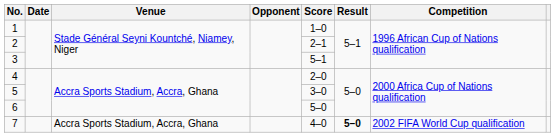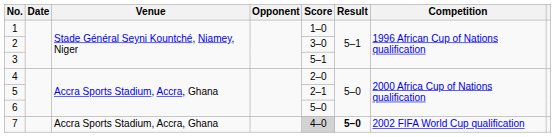 <table class="wikitable sortable">
 <tr>
 <th scope="col">No.</th>
 <th scope="col">Date</th>
 <th scope="col">Venue</th>
 <th scope="col">Opponent</th>
 <th scope="col">Score</th>
 <th scope="col">Result</th>
 <th scope="col">Competition</th>
 <th scope="col" class="unsortable"></th>
 </tr>
 <tr>
 <td style="text-align:center">1</td>
 <td rowspan="3"></td>
 <td rowspan="3"><a href='#'>Stade Général Seyni Kountché</a>, <a href='#'>Niamey</a>, Niger</td>
 <td rowspan="3"></td>
 <td style="text-align:center">1–0</td>
 <td rowspan="3" style="text-align:center">5–1</td>
 <td rowspan="3"><a href='#'>1996 African Cup of Nations qualification</a></td>
 <td rowspan="3"></td>
 </tr>
 <tr>
 <td style="text-align:center">2</td>
-<td style="text-align:center">2–1</td>
+<td style="text-align:center">3–0</td>
 </tr>
 <tr>
 <td style="text-align:center">3</td>
 <td style="text-align:center">5–1</td>
 </tr>
 <tr>
 <td style="text-align:center">4</td>
 <td rowspan="3"></td>
 <td rowspan="3"><a href='#'>Accra Sports Stadium</a>, <a href='#'>Accra</a>, Ghana</td>
 <td rowspan="3"></td>
 <td style="text-align:center">2–0</td>
 <td rowspan="3" style="text-align:center">5–0</td>
 <td rowspan="3"><a href='#'>2000 Africa Cup of Nations qualification</a></td>
 <td rowspan="3"></td>
 </tr>
 <tr>
 <td style="text-align:center">5</td>
-<td style="text-align:center">3–0</td>
+<td style="text-align:center">2–1</td>
 </tr>
 <tr>
 <td style="text-align:center">6</td>
 <td style="text-align:center">5–0</td>
 </tr>
 <tr>
 <td style="text-align:center">7</td>
 <td></td>
 <td>Accra Sports Stadium, Accra, Ghana</td>
 <td></td>
-<td style="text-align:center">4–0</td>
+<td style="background: lightgrey; text-align:center">4–0</td>
 <td style="text-align:center"><strong>5–0</strong></td>
 <td><a href='#'>2002 FIFA World Cup qualification</a></td>
 <td></td>
 </tr>
 </table>
